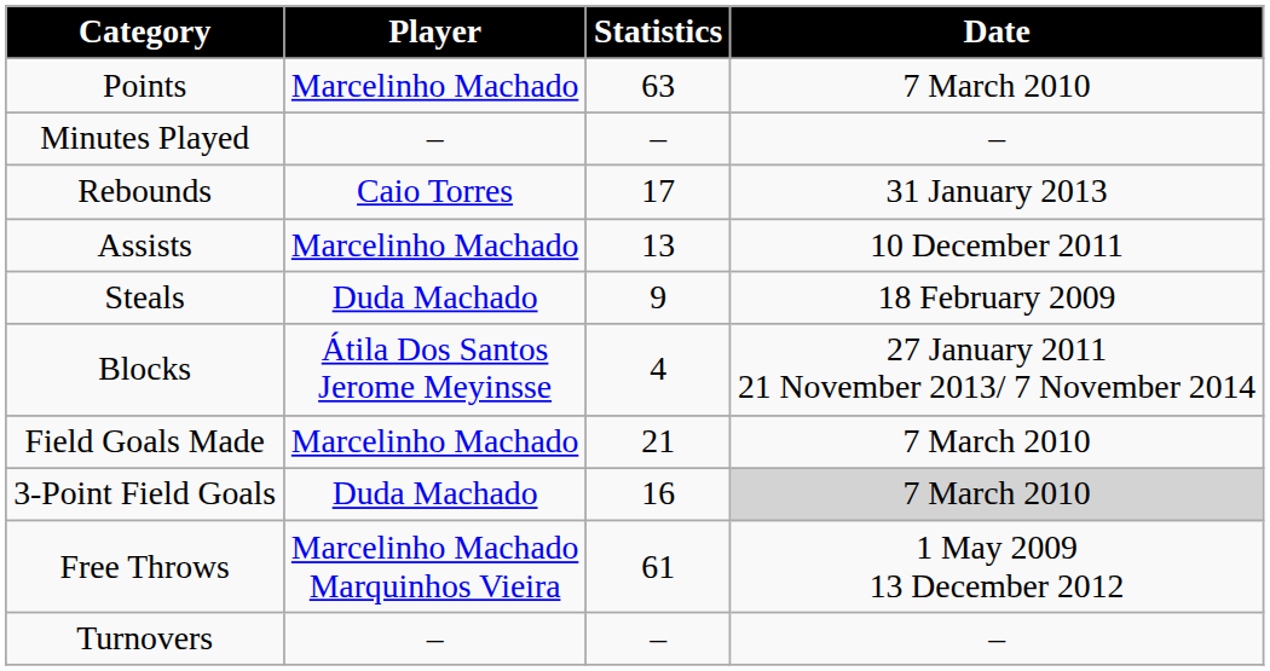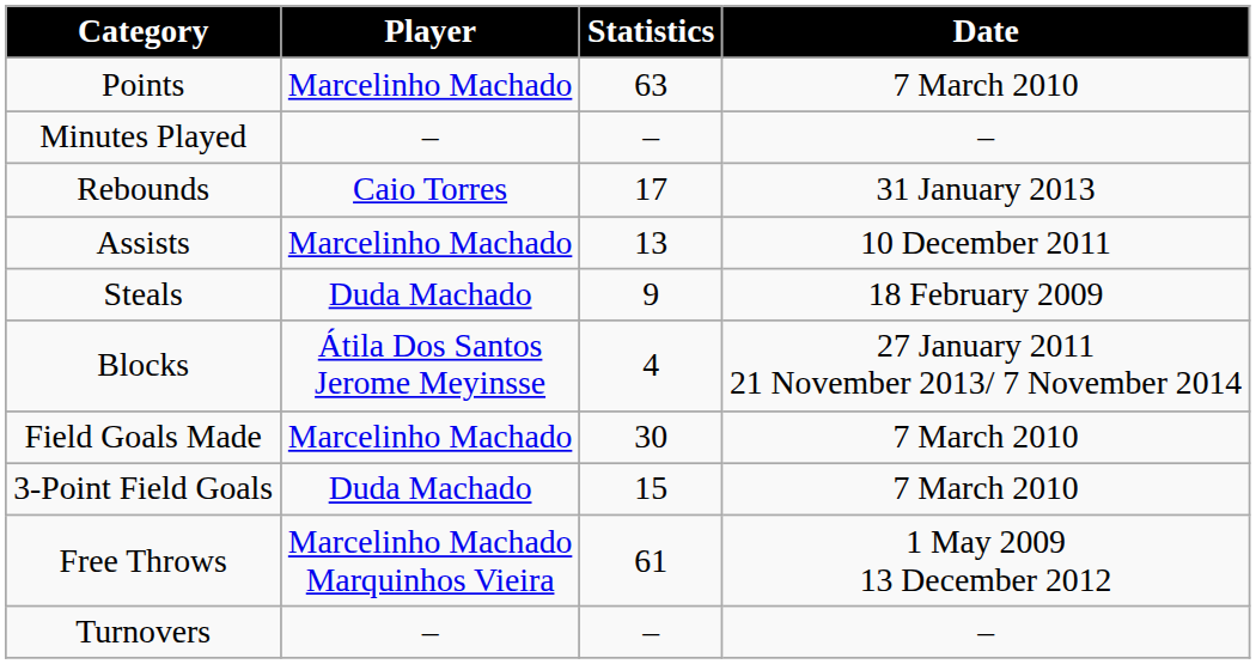 <table class="wikitable" style="text-align:center">
 <tr>
 <th style="background:#000000; color:#FFFFFF;">Category</th>
 <th style="background:#000000; color:#FFFFFF;">Player</th>
 <th style="background:#000000; color:#FFFFFF;">Statistics</th>
 <th style="background:#000000; color:#FFFFFF;">Date</th>
 </tr>
 <tr>
 <td>Points</td>
 <td><a href='#'>Marcelinho Machado</a></td>
 <td>63</td>
 <td>7 March 2010</td>
 </tr>
 <tr>
 <td>Minutes Played</td>
 <td>–</td>
 <td>–</td>
 <td>–</td>
 </tr>
 <tr>
 <td>Rebounds</td>
 <td><a href='#'>Caio Torres</a></td>
 <td>17</td>
 <td>31 January 2013</td>
 </tr>
 <tr>
 <td>Assists</td>
 <td><a href='#'>Marcelinho Machado</a></td>
 <td>13</td>
 <td>10 December 2011</td>
 </tr>
 <tr>
 <td>Steals</td>
 <td><a href='#'>Duda Machado</a></td>
 <td>9</td>
 <td>18 February 2009</td>
 </tr>
 <tr>
 <td>Blocks</td>
 <td><a href='#'>Átila Dos Santos</a><br><a href='#'>Jerome Meyinsse</a></td>
 <td>4</td>
 <td>27 January 2011<br>21 November 2013/ 7 November 2014</td>
 </tr>
 <tr>
 <td>Field Goals Made</td>
 <td><a href='#'>Marcelinho Machado</a></td>
-<td>21</td>
+<td>30</td>
 <td>7 March 2010</td>
 </tr>
 <tr>
 <td>3-Point Field Goals</td>
 <td><a href='#'>Duda Machado</a></td>
-<td>16</td>
-<td style="background: lightgrey;">7 March 2010</td>
+<td>15</td>
+<td>7 March 2010</td>
 </tr>
 <tr>
 <td>Free Throws</td>
 <td><a href='#'>Marcelinho Machado</a><br><a href='#'>Marquinhos Vieira</a></td>
 <td>61</td>
 <td>1 May 2009<br>13 December 2012</td>
 </tr>
 <tr>
 <td>Turnovers</td>
 <td>–</td>
 <td>–</td>
 <td>–</td>
 </tr>
 </table>
